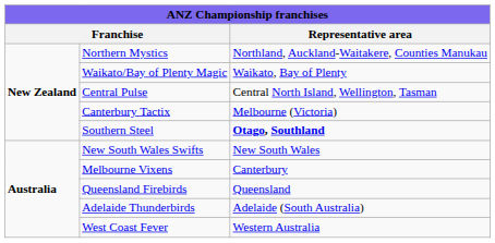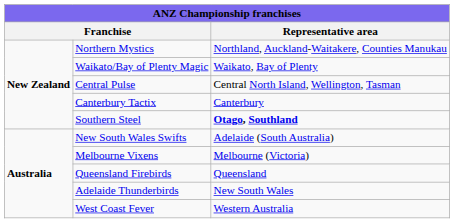 <table class="wikitable">
 <tr>
 <td bgcolor="mediumslateblue" align="center" colspan="3"><strong>ANZ Championship franchises</strong></td>
 </tr>
 <tr>
 <th colspan="2">Franchise</th>
 <th>Representative area</th>
 </tr>
 <tr>
 <td rowspan="5"><strong>New Zealand</strong></td>
 <td><a href='#'>Northern Mystics</a></td>
 <td><a href='#'>Northland</a>, <a href='#'>Auckland</a>-<a href='#'>Waitakere</a>, <a href='#'>Counties Manukau</a></td>
 </tr>
 <tr>
 <td><a href='#'>Waikato/Bay of Plenty Magic</a></td>
 <td><a href='#'>Waikato</a>, <a href='#'>Bay of Plenty</a></td>
 </tr>
 <tr>
 <td><a href='#'>Central Pulse</a></td>
 <td>Central <a href='#'>North Island</a>, <a href='#'>Wellington</a>, <a href='#'>Tasman</a></td>
 </tr>
 <tr>
 <td><a href='#'>Canterbury Tactix</a></td>
-<td><a href='#'>Melbourne</a> (<a href='#'>Victoria</a>)</td>
+<td><a href='#'>Canterbury</a></td>
 </tr>
 <tr>
 <td><a href='#'>Southern Steel</a></td>
 <td><strong><a href='#'>Otago</a>, <a href='#'>Southland</a></strong></td>
 </tr>
 <tr>
 <td rowspan="5"><strong>Australia</strong></td>
 <td><a href='#'>New South Wales Swifts</a></td>
-<td><a href='#'>New South Wales</a></td>
+<td><a href='#'>Adelaide</a> (<a href='#'>South Australia</a>)</td>
 </tr>
 <tr>
 <td><a href='#'>Melbourne Vixens</a></td>
-<td><a href='#'>Canterbury</a></td>
+<td><a href='#'>Melbourne</a> (<a href='#'>Victoria</a>)</td>
 </tr>
 <tr>
 <td><a href='#'>Queensland Firebirds</a></td>
 <td><a href='#'>Queensland</a></td>
 </tr>
 <tr>
 <td><a href='#'>Adelaide Thunderbirds</a></td>
-<td><a href='#'>Adelaide</a> (<a href='#'>South Australia</a>)</td>
+<td><a href='#'>New South Wales</a></td>
 </tr>
 <tr>
 <td><a href='#'>West Coast Fever</a></td>
 <td><a href='#'>Western Australia</a></td>
 </tr>
 </table>
